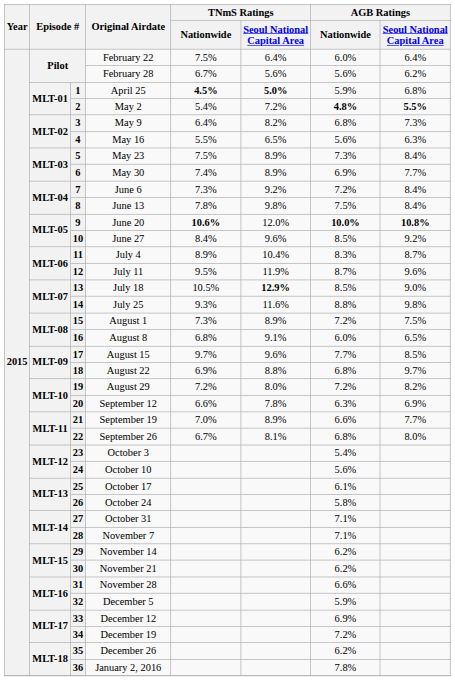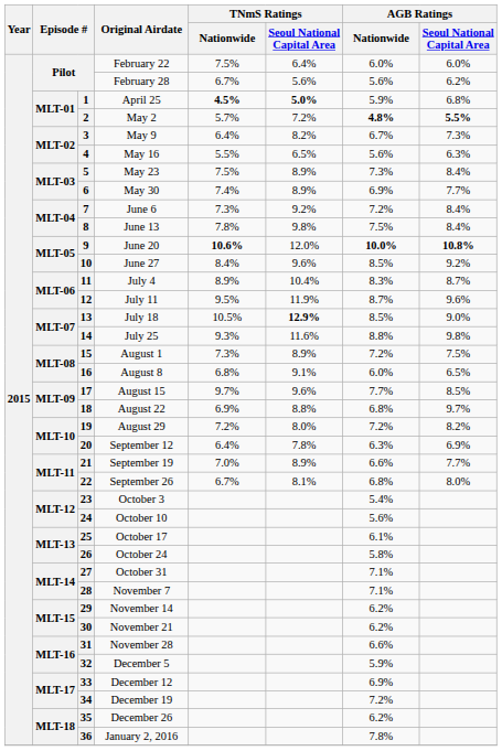 <table class=wikitable style="text-align:center">
 <tr>
 <th rowspan="2">Year</th>
 <th rowspan="2" colspan="2">Episode #</th>
 <th rowspan="2" width=124>Original Airdate</th>
 <th colspan="2">TNmS Ratings</th>
 <th colspan="2">AGB Ratings</th>
 </tr>
 <tr>
 <th width=100>Nationwide</th>
 <th width=100><a href='#'>Seoul National Capital Area</a></th>
 <th width=100>Nationwide</th>
 <th width=100><a href='#'>Seoul National Capital Area</a></th>
 </tr>
 <tr>
 <th rowspan="38">2015</th>
 <th rowspan="2" colspan="2">Pilot</th>
 <td>February 22</td>
 <td>7.5%</td>
 <td>6.4%</td>
 <td>6.0%</td>
-<td>6.4%</td>
+<td>6.0%</td>
 </tr>
 <tr>
 <td>February 28</td>
 <td>6.7%</td>
 <td>5.6%</td>
 <td>5.6%</td>
 <td>6.2%</td>
 </tr>
 <tr>
 <th rowspan="2">MLT-01</th>
 <th>1</th>
 <td>April 25</td>
 <td><span><strong>4.5%</strong></span></td>
 <td><span><strong>5.0%</strong></span></td>
 <td>5.9%</td>
 <td>6.8%</td>
 </tr>
 <tr>
 <th>2</th>
 <td>May 2</td>
-<td>5.4%</td>
+<td>5.7%</td>
 <td>7.2%</td>
 <td><span><strong>4.8%</strong></span></td>
 <td><span><strong>5.5%</strong></span></td>
 </tr>
 <tr>
 <th rowspan="2">MLT-02</th>
 <th>3</th>
 <td>May 9</td>
 <td>6.4%</td>
 <td>8.2%</td>
-<td>6.8%</td>
+<td>6.7%</td>
 <td>7.3%</td>
 </tr>
 <tr>
 <th>4</th>
 <td>May 16</td>
 <td>5.5%</td>
 <td>6.5%</td>
 <td>5.6%</td>
 <td>6.3%</td>
 </tr>
 <tr>
 <th rowspan="2">MLT-03</th>
 <th>5</th>
 <td>May 23</td>
 <td>7.5%</td>
 <td>8.9%</td>
 <td>7.3%</td>
 <td>8.4%</td>
 </tr>
 <tr>
 <th>6</th>
 <td>May 30</td>
 <td>7.4%</td>
 <td>8.9%</td>
 <td>6.9%</td>
 <td>7.7%</td>
 </tr>
 <tr>
 <th rowspan="2">MLT-04</th>
 <th>7</th>
 <td>June 6</td>
 <td>7.3%</td>
 <td>9.2%</td>
 <td>7.2%</td>
 <td>8.4%</td>
 </tr>
 <tr>
 <th>8</th>
 <td>June 13</td>
 <td>7.8%</td>
 <td>9.8%</td>
 <td>7.5%</td>
 <td>8.4%</td>
 </tr>
 <tr>
 <th rowspan="2">MLT-05</th>
 <th>9</th>
 <td>June 20</td>
 <td><span><strong>10.6%</strong></span></td>
 <td>12.0%</td>
 <td><span><strong>10.0%</strong></span></td>
 <td><span><strong>10.8%</strong></span></td>
 </tr>
 <tr>
 <th>10</th>
 <td>June 27</td>
 <td>8.4%</td>
 <td>9.6%</td>
 <td>8.5%</td>
 <td>9.2%</td>
 </tr>
 <tr>
 <th rowspan="2">MLT-06</th>
 <th>11</th>
 <td>July 4</td>
 <td>8.9%</td>
 <td>10.4%</td>
 <td>8.3%</td>
 <td>8.7%</td>
 </tr>
 <tr>
 <th>12</th>
 <td>July 11</td>
 <td>9.5%</td>
 <td>11.9%</td>
 <td>8.7%</td>
 <td>9.6%</td>
 </tr>
 <tr>
 <th rowspan="2">MLT-07</th>
 <th>13</th>
 <td>July 18</td>
 <td>10.5%</td>
 <td><span><strong>12.9%</strong></span></td>
 <td>8.5%</td>
 <td>9.0%</td>
 </tr>
 <tr>
 <th>14</th>
 <td>July 25</td>
 <td>9.3%</td>
 <td>11.6%</td>
 <td>8.8%</td>
 <td>9.8%</td>
 </tr>
 <tr>
 <th rowspan="2">MLT-08</th>
 <th>15</th>
 <td>August 1</td>
 <td>7.3%</td>
 <td>8.9%</td>
 <td>7.2%</td>
 <td>7.5%</td>
 </tr>
 <tr>
 <th>16</th>
 <td>August 8</td>
 <td>6.8%</td>
 <td>9.1%</td>
 <td>6.0%</td>
 <td>6.5%</td>
 </tr>
 <tr>
 <th rowspan="2">MLT-09</th>
 <th>17</th>
 <td>August 15</td>
 <td>9.7%</td>
 <td>9.6%</td>
 <td>7.7%</td>
 <td>8.5%</td>
 </tr>
 <tr>
 <th>18</th>
 <td>August 22</td>
 <td>6.9%</td>
 <td>8.8%</td>
 <td>6.8%</td>
 <td>9.7%</td>
 </tr>
 <tr>
 <th rowspan="2">MLT-10</th>
 <th>19</th>
 <td>August 29</td>
 <td>7.2%</td>
 <td>8.0%</td>
 <td>7.2%</td>
 <td>8.2%</td>
 </tr>
 <tr>
 <th>20</th>
 <td>September 12</td>
-<td>6.6%</td>
+<td>6.4%</td>
 <td>7.8%</td>
 <td>6.3%</td>
 <td>6.9%</td>
 </tr>
 <tr>
 <th rowspan="2">MLT-11</th>
 <th>21</th>
 <td>September 19</td>
 <td>7.0%</td>
 <td>8.9%</td>
 <td>6.6%</td>
 <td>7.7%</td>
 </tr>
 <tr>
 <th>22</th>
 <td>September 26</td>
 <td>6.7%</td>
 <td>8.1%</td>
 <td>6.8%</td>
 <td>8.0%</td>
 </tr>
 <tr>
 <th rowspan="2">MLT-12</th>
 <th>23</th>
 <td>October 3</td>
 <td></td>
 <td></td>
 <td>5.4%</td>
 <td></td>
 </tr>
 <tr>
 <th>24</th>
 <td>October 10</td>
 <td></td>
 <td></td>
 <td>5.6%</td>
 <td></td>
 </tr>
 <tr>
 <th rowspan="2">MLT-13</th>
 <th>25</th>
 <td>October 17</td>
 <td></td>
 <td></td>
 <td>6.1%</td>
 <td></td>
 </tr>
 <tr>
 <th>26</th>
 <td>October 24</td>
 <td></td>
 <td></td>
 <td>5.8%</td>
 <td></td>
 </tr>
 <tr>
 <th rowspan="2">MLT-14</th>
 <th>27</th>
 <td>October 31</td>
 <td></td>
 <td></td>
 <td>7.1%</td>
 <td></td>
 </tr>
 <tr>
 <th>28</th>
 <td>November 7</td>
 <td></td>
 <td></td>
 <td>7.1%</td>
 <td></td>
 </tr>
 <tr>
 <th rowspan="2">MLT-15</th>
 <th>29</th>
 <td>November 14</td>
 <td></td>
 <td></td>
 <td>6.2%</td>
 <td></td>
 </tr>
 <tr>
 <th>30</th>
 <td>November 21</td>
 <td></td>
 <td></td>
 <td>6.2%</td>
 <td></td>
 </tr>
 <tr>
 <th rowspan="2">MLT-16</th>
 <th>31</th>
 <td>November 28</td>
 <td></td>
 <td></td>
 <td>6.6%</td>
 <td></td>
 </tr>
 <tr>
 <th>32</th>
 <td>December 5</td>
 <td></td>
 <td></td>
 <td>5.9%</td>
 <td></td>
 </tr>
 <tr>
 <th rowspan="2">MLT-17</th>
 <th>33</th>
 <td>December 12</td>
 <td></td>
 <td></td>
 <td>6.9%</td>
 <td></td>
 </tr>
 <tr>
 <th>34</th>
 <td>December 19</td>
 <td></td>
 <td></td>
 <td>7.2%</td>
 <td></td>
 </tr>
 <tr>
 <th rowspan="2">MLT-18</th>
 <th>35</th>
 <td>December 26</td>
 <td></td>
 <td></td>
 <td>6.2%</td>
 <td></td>
 </tr>
 <tr>
 <th>36</th>
 <td>January 2, 2016</td>
 <td></td>
 <td></td>
 <td>7.8%</td>
 <td></td>
 </tr>
 <tr>
 </tr>
 </table>
